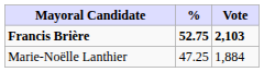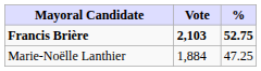 <table class="wikitable">
 <tr>
 <th style="background:#ddf; width:200px;">Mayoral Candidate</th>
+<th style="background:#ddf; width:50px;">Vote</th>
 <th style="background:#ddf; width:30px;">%</th>
-<th style="background:#ddf; width:50px;">Vote</th>
 </tr>
 <tr>
 <td><strong>Francis Brière</strong></td>
+<td><strong>2,103</strong></td>
 <td><strong>52.75</strong></td>
-<td><strong>2,103</strong></td>
 </tr>
 <tr>
 <td>Marie-Noëlle Lanthier</td>
+<td>1,884</td>
 <td>47.25</td>
-<td>1,884</td>
 </tr>
 </table>
